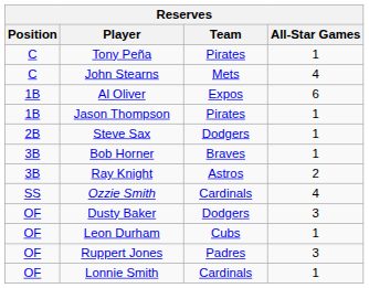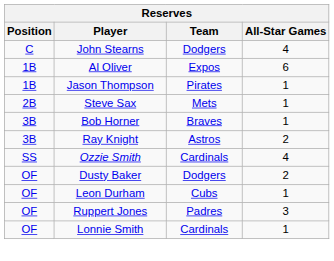 <table class="wikitable" style="font-size: 100%; text-align:center;">
 <tr>
 <th colspan="4">Reserves</th>
 </tr>
 <tr>
 <th>Position</th>
 <th width="150">Player</th>
 <th width="100">Team</th>
 <th>All-Star Games</th>
 </tr>
 <tr>
 <td><a href='#'>C</a></td>
-<td><a href='#'>Tony Peña</a></td>
-<td><a href='#'>Pirates</a></td>
-<td>1</td>
-</tr>
-<tr>
-<td><a href='#'>C</a></td>
 <td><a href='#'>John Stearns</a></td>
-<td><a href='#'>Mets</a></td>
+<td><a href='#'>Dodgers</a></td>
 <td>4</td>
 </tr>
 <tr>
 <td><a href='#'>1B</a></td>
 <td><a href='#'>Al Oliver</a></td>
 <td><a href='#'>Expos</a></td>
 <td>6</td>
 </tr>
 <tr>
 <td><a href='#'>1B</a></td>
 <td><a href='#'>Jason Thompson</a></td>
 <td><a href='#'>Pirates</a></td>
 <td>1</td>
 </tr>
 <tr>
 <td><a href='#'>2B</a></td>
 <td><a href='#'>Steve Sax</a></td>
-<td><a href='#'>Dodgers</a></td>
+<td><a href='#'>Mets</a></td>
 <td>1</td>
 </tr>
 <tr>
 <td><a href='#'>3B</a></td>
 <td><a href='#'>Bob Horner</a></td>
 <td><a href='#'>Braves</a></td>
 <td>1</td>
 </tr>
 <tr>
 <td><a href='#'>3B</a></td>
 <td><a href='#'>Ray Knight</a></td>
 <td><a href='#'>Astros</a></td>
 <td>2</td>
 </tr>
 <tr>
 <td><a href='#'>SS</a></td>
 <td><em><a href='#'>Ozzie Smith</a></em></td>
 <td><a href='#'>Cardinals</a></td>
 <td>4</td>
 </tr>
 <tr>
 <td><a href='#'>OF</a></td>
 <td><a href='#'>Dusty Baker</a></td>
 <td><a href='#'>Dodgers</a></td>
-<td>3</td>
+<td>2</td>
 </tr>
 <tr>
 <td><a href='#'>OF</a></td>
 <td><a href='#'>Leon Durham</a></td>
 <td><a href='#'>Cubs</a></td>
 <td>1</td>
 </tr>
 <tr>
 <td><a href='#'>OF</a></td>
 <td><a href='#'>Ruppert Jones</a></td>
 <td><a href='#'>Padres</a></td>
 <td>3</td>
 </tr>
 <tr>
 <td><a href='#'>OF</a></td>
 <td><a href='#'>Lonnie Smith</a></td>
 <td><a href='#'>Cardinals</a></td>
 <td>1</td>
 </tr>
 </table>
